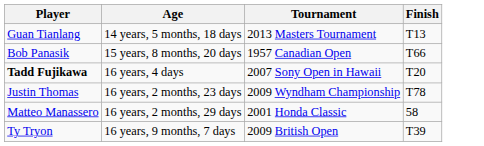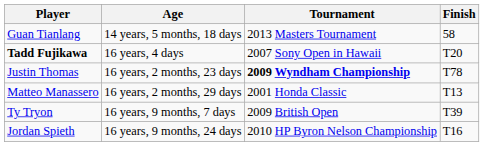 <table class=wikitable>
 <tr>
 <th>Player</th>
 <th>Age</th>
 <th>Tournament</th>
 <th>Finish</th>
 </tr>
 <tr>
 <td><a href='#'>Guan Tianlang</a></td>
 <td>14 years, 5 months, 18 days</td>
 <td>2013 <a href='#'>Masters Tournament</a></td>
-<td>T13</td>
-</tr>
-<tr>
-<td><a href='#'>Bob Panasik</a></td>
-<td>15 years, 8 months, 20 days</td>
-<td>1957 <a href='#'>Canadian Open</a></td>
-<td>T66</td>
+<td>58</td>
 </tr>
 <tr>
 <td><strong>Tadd Fujikawa</strong></td>
 <td>16 years, 4 days</td>
 <td>2007 <a href='#'>Sony Open in Hawaii</a></td>
 <td>T20</td>
 </tr>
 <tr>
 <td><a href='#'>Justin Thomas</a></td>
 <td>16 years, 2 months, 23 days</td>
-<td>2009 <a href='#'>Wyndham Championship</a></td>
+<td><strong>2009 <a href='#'>Wyndham Championship</a></strong></td>
 <td>T78</td>
 </tr>
 <tr>
 <td><a href='#'>Matteo Manassero</a></td>
 <td>16 years, 2 months, 29 days</td>
 <td>2001 <a href='#'>Honda Classic</a></td>
-<td>58</td>
+<td>T13</td>
 </tr>
 <tr>
 <td><a href='#'>Ty Tryon</a></td>
 <td>16 years, 9 months, 7 days</td>
 <td>2009 <a href='#'>British Open</a></td>
 <td>T39</td>
 </tr>
+<tr>
+<td><a href='#'>Jordan Spieth</a></td>
+<td>16 years, 9 months, 24 days</td>
+<td>2010 <a href='#'>HP Byron Nelson Championship</a></td>
+<td>T16</td>
+</tr>
 </table>
